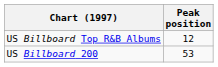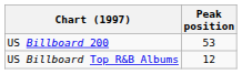 <table class="wikitable">
 <tr>
 <th>Chart (1997)</th>
 <th>Peak<br>position</th>
 </tr>
 <tr>
+<td>US <a href='#'><em>Billboard</em> 200</a></td>
+<td align="center">53</td>
+</tr>
+<tr>
 <td>US <em>Billboard</em> <a href='#'>Top R&B Albums</a></td>
 <td align="center">12</td>
 </tr>
-<tr>
-<td>US <a href='#'><em>Billboard</em> 200</a></td>
-<td align="center">53</td>
-</tr>
 </table>
